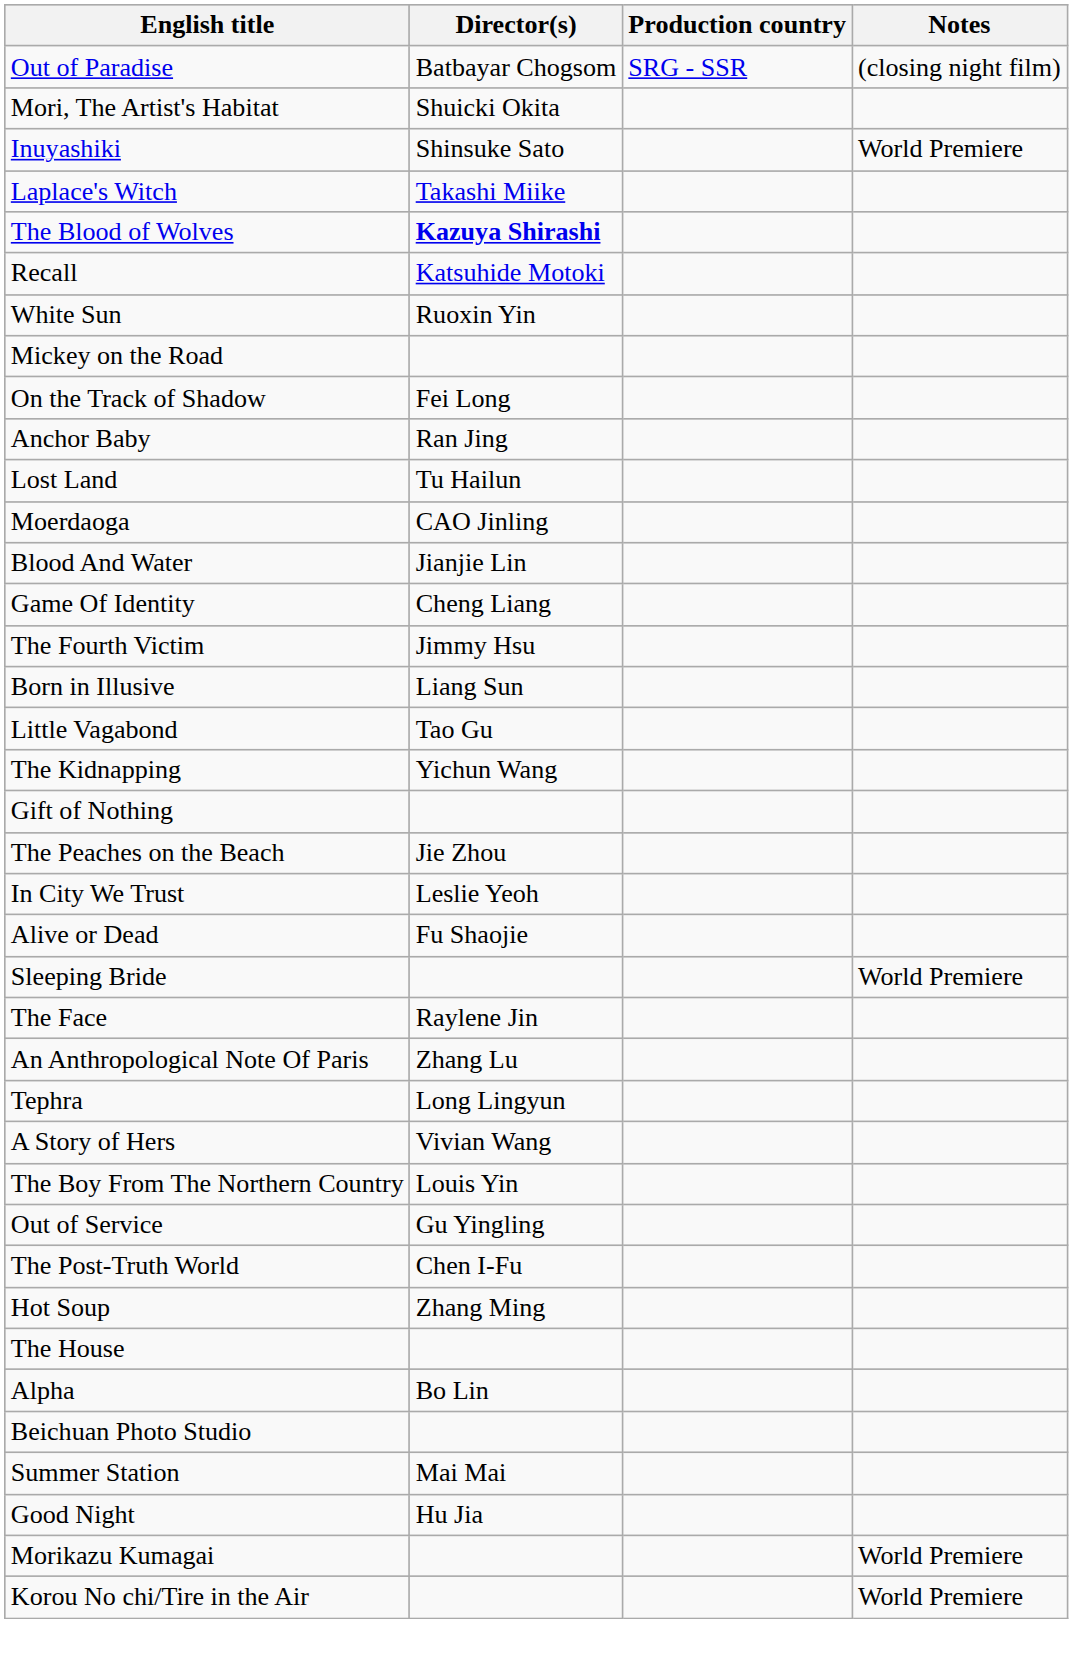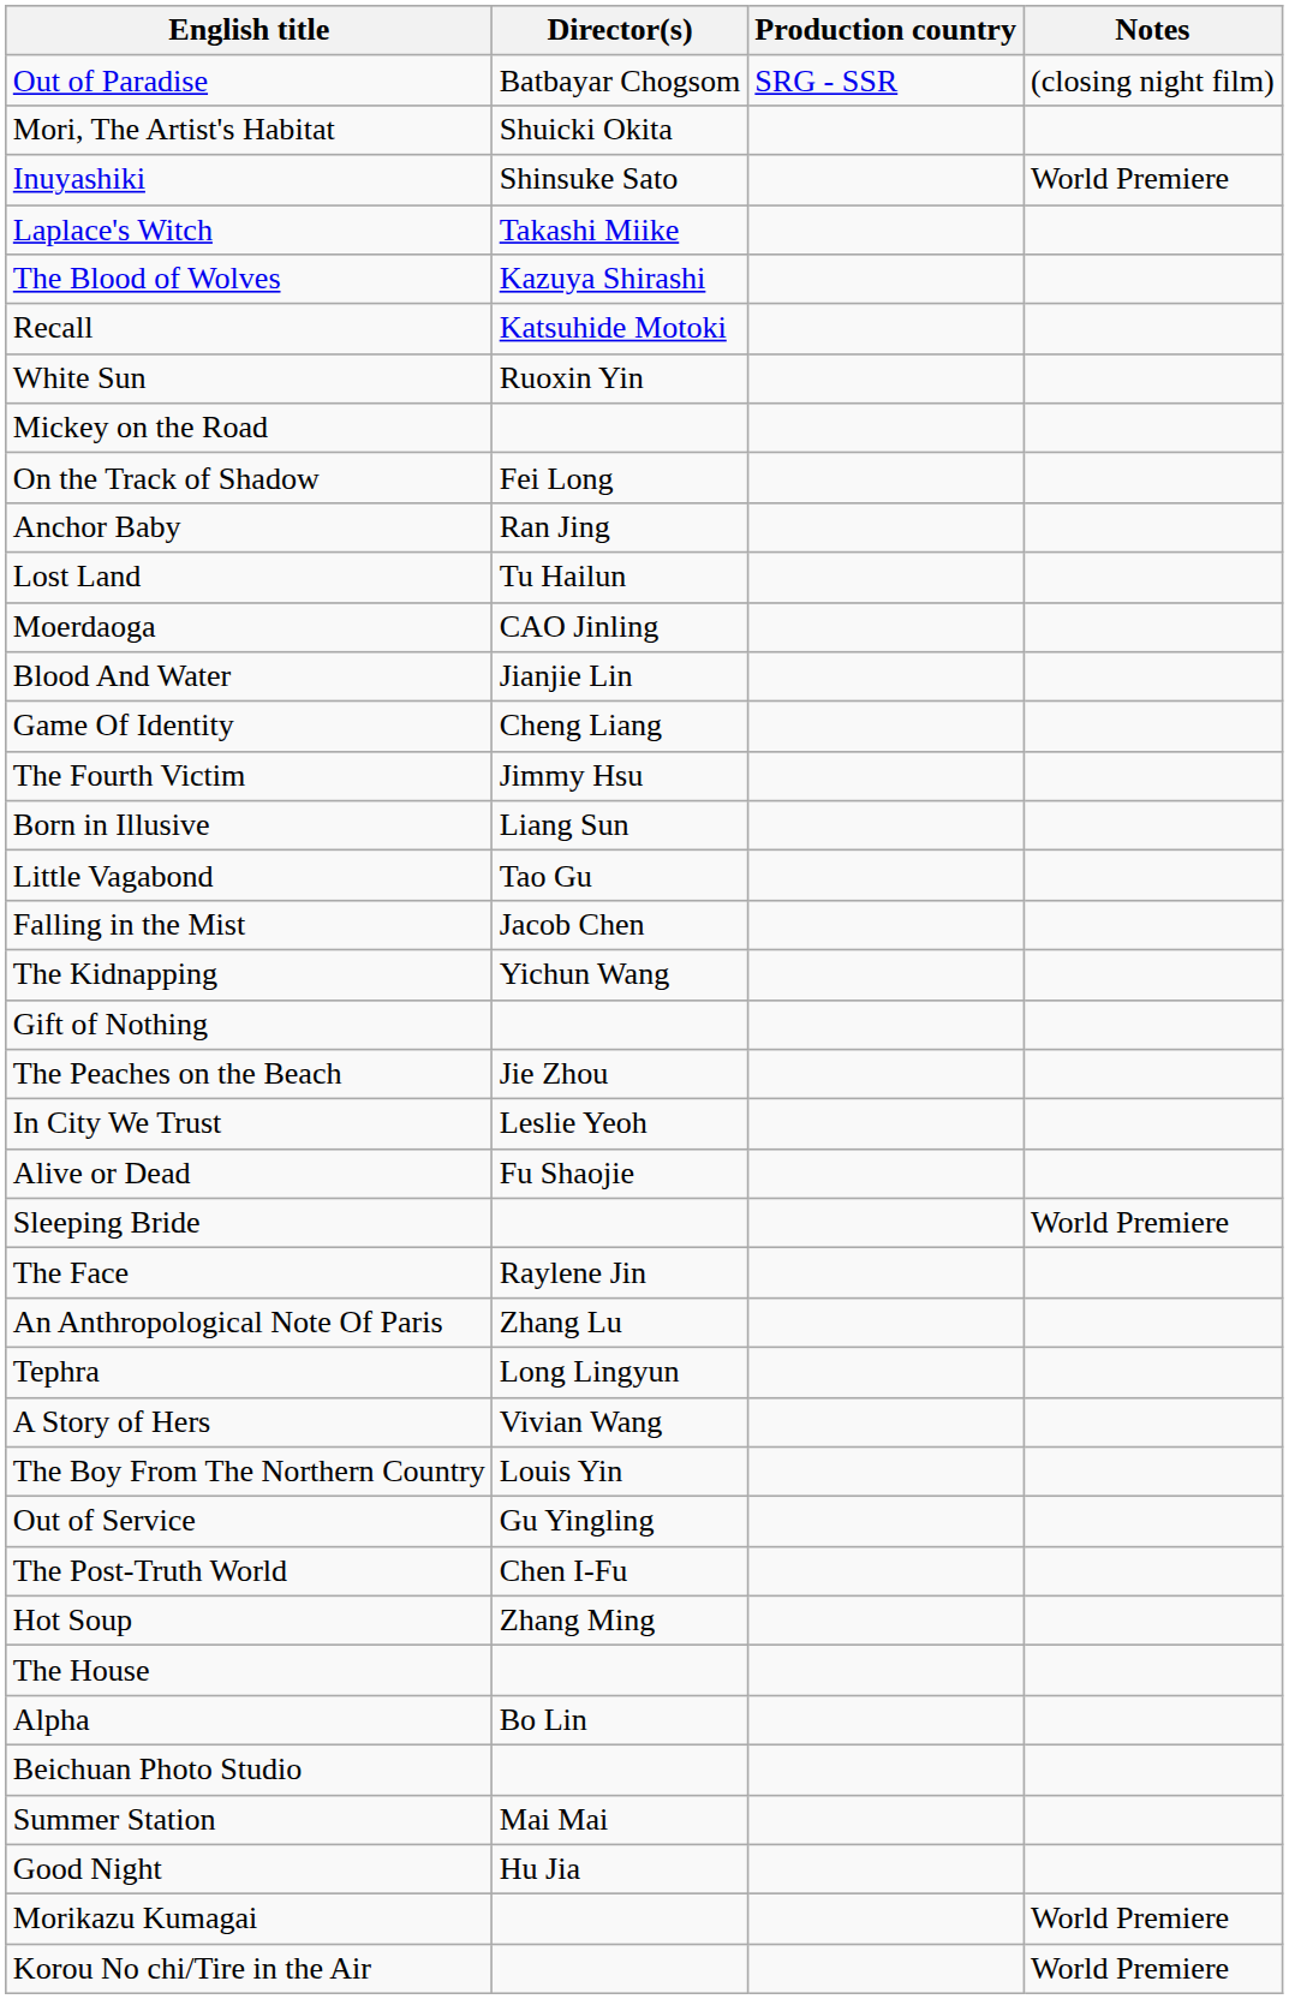 <table class="wikitable sortable">
 <tr>
 <th>English title</th>
 <th>Director(s)</th>
 <th>Production country</th>
 <th>Notes</th>
 </tr>
 <tr>
 <td><a href='#'>Out of Paradise</a></td>
 <td>Batbayar Chogsom</td>
 <td><a href='#'>SRG - SSR</a></td>
 <td>(closing night film)</td>
 </tr>
 <tr>
 <td>Mori, The Artist's Habitat</td>
 <td>Shuicki Okita</td>
 <td></td>
 <td></td>
 </tr>
 <tr>
 <td><a href='#'>Inuyashiki</a></td>
 <td>Shinsuke Sato</td>
 <td></td>
 <td>World Premiere</td>
 </tr>
 <tr>
 <td><a href='#'>Laplace's Witch</a></td>
 <td><a href='#'>Takashi Miike</a></td>
 <td></td>
 <td></td>
 </tr>
 <tr>
 <td><a href='#'>The Blood of Wolves</a></td>
-<td><strong><a href='#'>Kazuya Shirashi</a></strong></td>
+<td><a href='#'>Kazuya Shirashi</a></td>
 <td></td>
 <td></td>
 </tr>
 <tr>
 <td>Recall</td>
 <td><a href='#'>Katsuhide Motoki</a></td>
 <td></td>
 <td></td>
 </tr>
 <tr>
 <td>White Sun</td>
 <td>Ruoxin Yin</td>
 <td></td>
 <td></td>
 </tr>
 <tr>
 <td>Mickey on the Road</td>
 <td></td>
 <td></td>
 <td></td>
 </tr>
 <tr>
 <td>On the Track of Shadow</td>
 <td>Fei Long</td>
 <td></td>
 <td></td>
 </tr>
 <tr>
 <td>Anchor Baby</td>
 <td>Ran Jing</td>
 <td></td>
 <td></td>
 </tr>
 <tr>
 <td>Lost Land</td>
 <td>Tu Hailun</td>
 <td></td>
 <td></td>
 </tr>
 <tr>
 <td>Moerdaoga</td>
 <td>CAO Jinling</td>
 <td></td>
 <td></td>
 </tr>
 <tr>
 <td>Blood And Water</td>
 <td>Jianjie Lin</td>
 <td></td>
 <td></td>
 </tr>
 <tr>
 <td>Game Of Identity</td>
 <td>Cheng Liang</td>
 <td></td>
 <td></td>
 </tr>
 <tr>
 <td>The Fourth Victim</td>
 <td>Jimmy Hsu</td>
 <td></td>
 <td></td>
 </tr>
 <tr>
 <td>Born in Illusive</td>
 <td>Liang Sun</td>
 <td></td>
 <td></td>
 </tr>
 <tr>
 <td>Little Vagabond</td>
 <td>Tao Gu</td>
+<td></td>
+<td></td>
+</tr>
+<tr>
+<td>Falling in the Mist</td>
+<td>Jacob Chen</td>
 <td></td>
 <td></td>
 </tr>
 <tr>
 <td>The Kidnapping</td>
 <td>Yichun Wang</td>
 <td></td>
 <td></td>
 </tr>
 <tr>
 <td>Gift of Nothing</td>
 <td></td>
 <td></td>
 <td></td>
 </tr>
 <tr>
 <td>The Peaches on the Beach</td>
 <td>Jie Zhou</td>
 <td></td>
 <td></td>
 </tr>
 <tr>
 <td>In City We Trust</td>
 <td>Leslie Yeoh</td>
 <td></td>
 <td></td>
 </tr>
 <tr>
 <td>Alive or Dead</td>
 <td>Fu Shaojie</td>
 <td></td>
 <td></td>
 </tr>
 <tr>
 <td>Sleeping Bride</td>
 <td></td>
 <td></td>
 <td>World Premiere</td>
 </tr>
 <tr>
 <td>The Face</td>
 <td>Raylene Jin</td>
 <td></td>
 <td></td>
 </tr>
 <tr>
 <td>An Anthropological Note Of Paris</td>
 <td>Zhang Lu</td>
 <td></td>
 <td></td>
 </tr>
 <tr>
 <td>Tephra</td>
 <td>Long Lingyun</td>
 <td></td>
 <td></td>
 </tr>
 <tr>
 <td>A Story of Hers</td>
 <td>Vivian Wang</td>
 <td></td>
 <td></td>
 </tr>
 <tr>
 <td>The Boy From The Northern Country</td>
 <td>Louis Yin</td>
 <td></td>
 <td></td>
 </tr>
 <tr>
 <td>Out of Service</td>
 <td>Gu Yingling</td>
 <td></td>
 <td></td>
 </tr>
 <tr>
 <td>The Post-Truth World</td>
 <td>Chen I-Fu</td>
 <td></td>
 <td></td>
 </tr>
 <tr>
 <td>Hot Soup</td>
 <td>Zhang Ming</td>
 <td></td>
 <td></td>
 </tr>
 <tr>
 <td>The House</td>
 <td></td>
 <td></td>
 <td></td>
 </tr>
 <tr>
 <td>Alpha</td>
 <td>Bo Lin</td>
 <td></td>
 <td></td>
 </tr>
 <tr>
 <td>Beichuan Photo Studio</td>
 <td></td>
 <td></td>
 <td></td>
 </tr>
 <tr>
 <td>Summer Station</td>
 <td>Mai Mai</td>
 <td></td>
 <td></td>
 </tr>
 <tr>
 <td>Good Night</td>
 <td>Hu Jia</td>
 <td></td>
 <td></td>
 </tr>
 <tr>
 <td>Morikazu Kumagai</td>
 <td></td>
 <td></td>
 <td>World Premiere</td>
 </tr>
 <tr>
 <td>Korou No chi/Tire in the Air</td>
 <td></td>
 <td></td>
 <td>World Premiere</td>
 </tr>
 </table>
